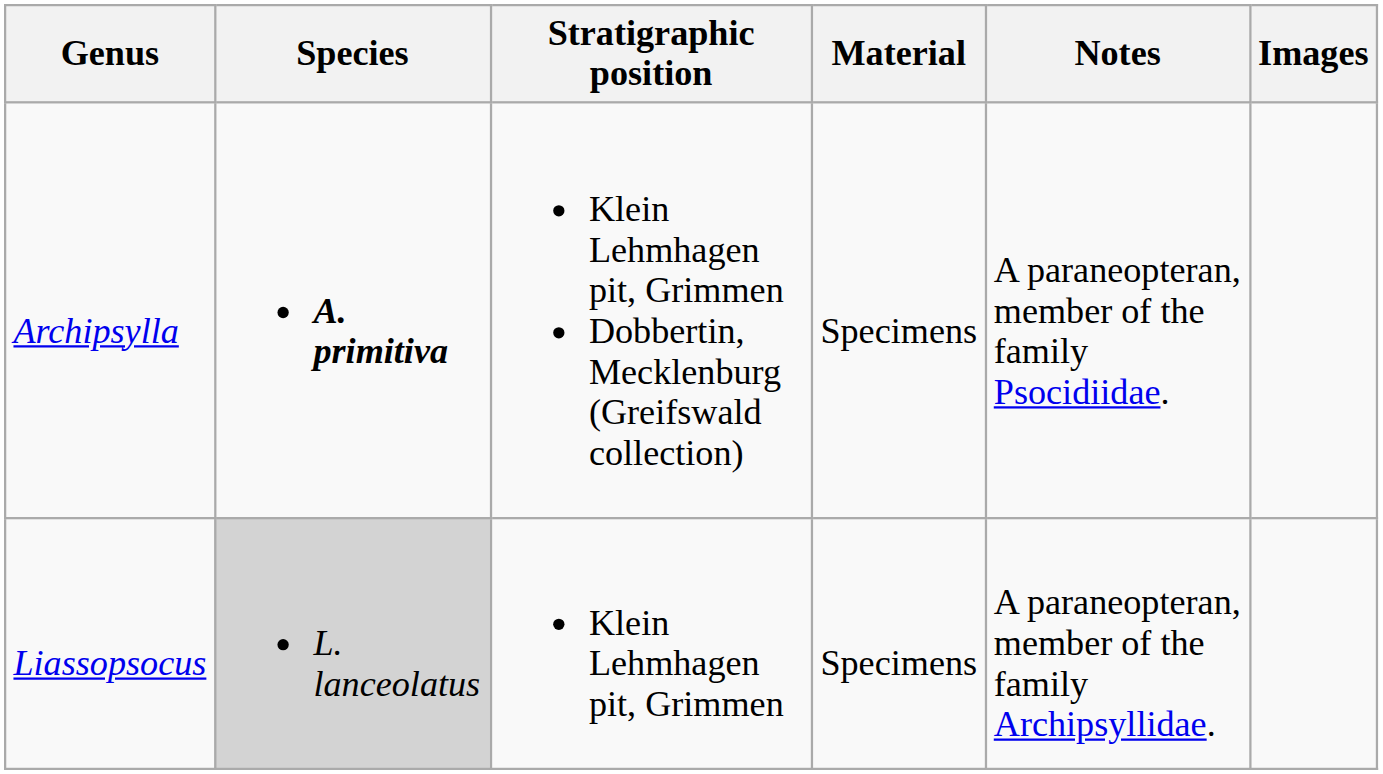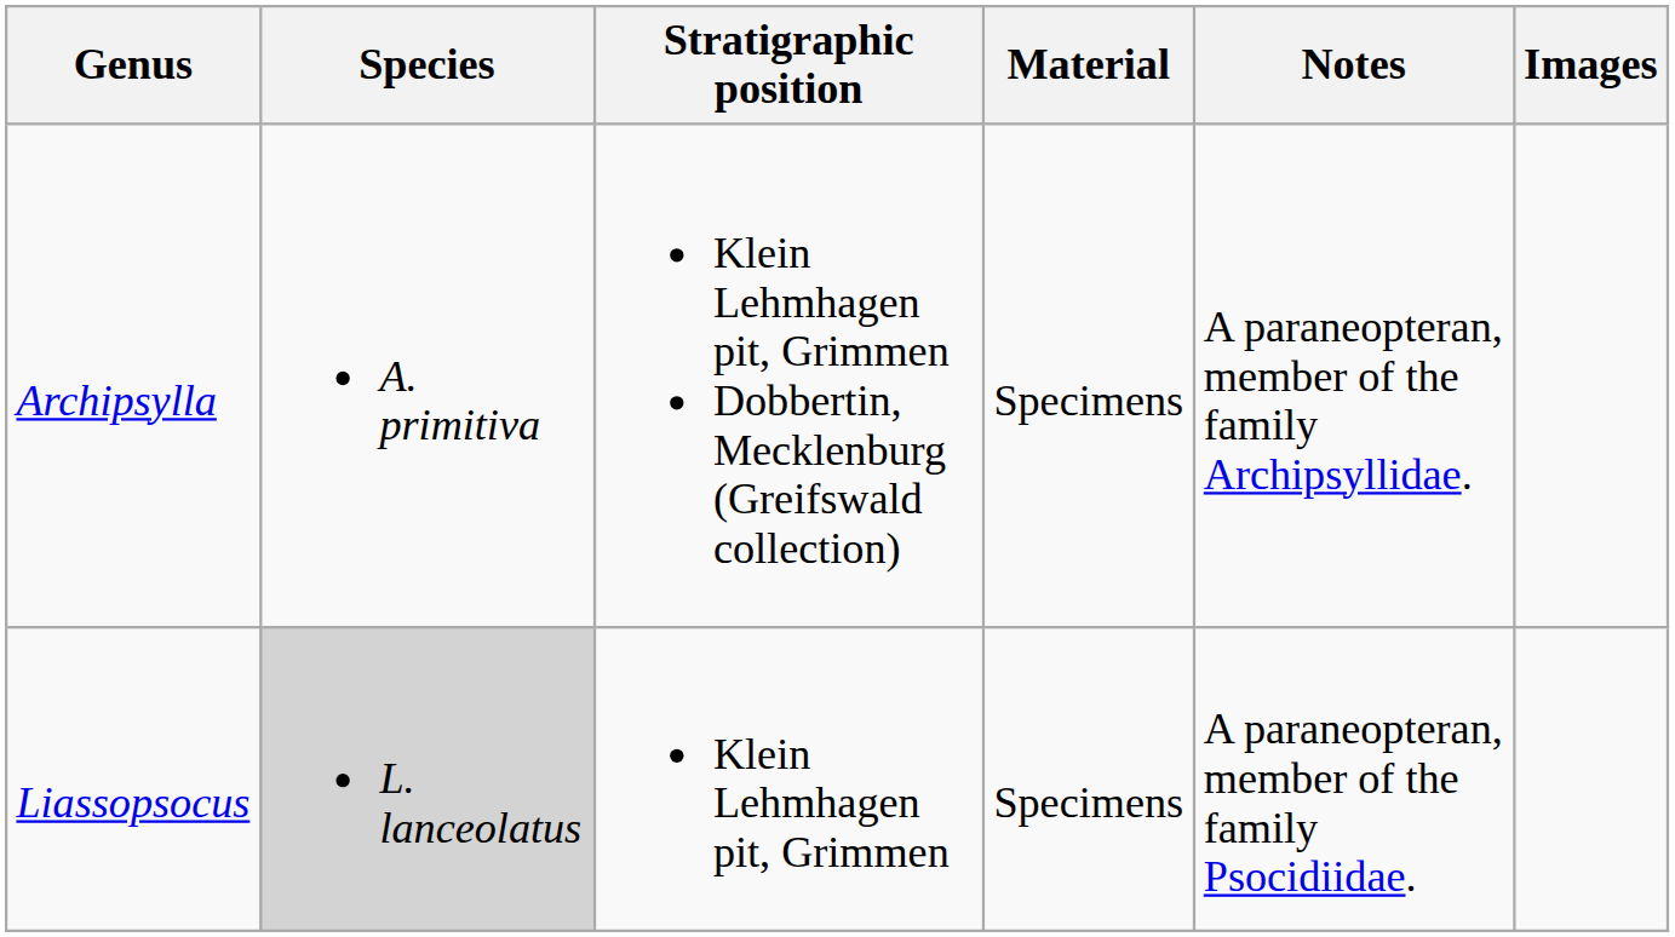 <table class = "wikitable">
 <tr>
 <th>Genus</th>
 <th>Species</th>
 <th>Stratigraphic position</th>
 <th>Material</th>
 <th>Notes</th>
 <th>Images</th>
 </tr>
 <tr>
 <td><br><em><a href='#'>Archipsylla</a></em></td>
-<td><strong><br><ul><li><em>A. primitiva</em></li></ul></strong></td>
+<td><br><ul><li><em>A. primitiva</em></li></ul></td>
 <td><br><ul><li>Klein Lehmhagen pit, Grimmen</li><li>Dobbertin, Mecklenburg (Greifswald collection)</li></ul></td>
 <td><br>Specimens</td>
-<td><br>A paraneopteran, member of the family <a href='#'>Psocidiidae</a>.</td>
+<td><br>A paraneopteran, member of the family <a href='#'>Archipsyllidae</a>.</td>
 <td></td>
 </tr>
 <tr>
 <td><br><em><a href='#'>Liassopsocus</a></em></td>
 <td style="background: lightgrey;"><br><ul><li><em>L. lanceolatus</em></li></ul></td>
 <td><br><ul><li>Klein Lehmhagen pit, Grimmen</li></ul></td>
 <td><br>Specimens</td>
-<td><br>A paraneopteran, member of the family <a href='#'>Archipsyllidae</a>.</td>
+<td><br>A paraneopteran, member of the family <a href='#'>Psocidiidae</a>.</td>
 <td></td>
 </tr>
 <tr>
 </tr>
 </table>
